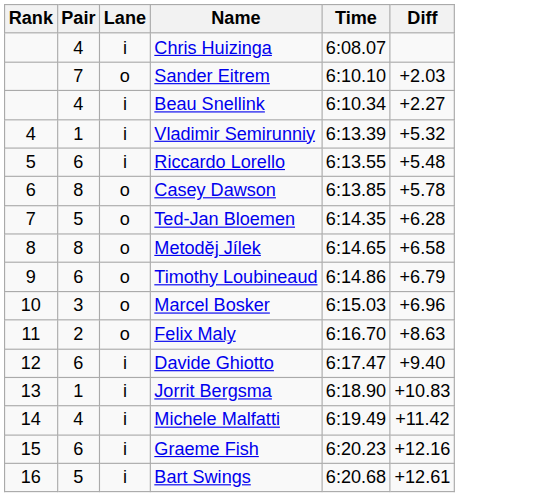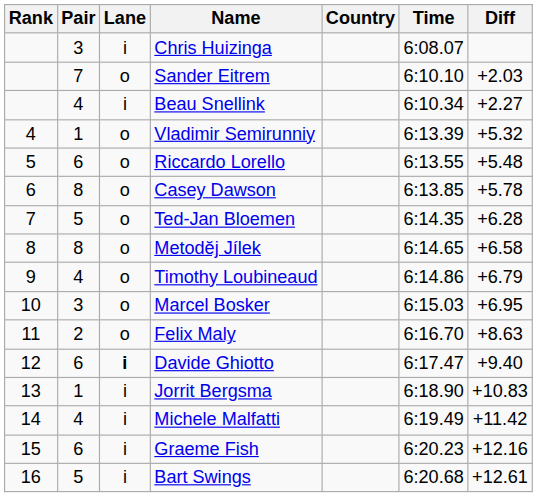 <table class="wikitable sortable" style="text-align:center">
 <tr>
 <th>Rank</th>
 <th>Pair</th>
 <th>Lane</th>
 <th>Name</th>
+<th>Country</th>
 <th>Time</th>
 <th>Diff</th>
 </tr>
 <tr>
 <td></td>
-<td>4</td>
+<td>3</td>
 <td>i</td>
 <td align=left><a href='#'>Chris Huizinga</a></td>
+<td align=left></td>
 <td>6:08.07</td>
 <td></td>
 </tr>
 <tr>
 <td></td>
 <td>7</td>
 <td>o</td>
 <td align=left><a href='#'>Sander Eitrem</a></td>
+<td align=left></td>
 <td>6:10.10</td>
 <td>+2.03</td>
 </tr>
 <tr>
 <td></td>
 <td>4</td>
 <td>i</td>
 <td align=left><a href='#'>Beau Snellink</a></td>
+<td align=left></td>
 <td>6:10.34</td>
 <td>+2.27</td>
 </tr>
 <tr>
 <td>4</td>
 <td>1</td>
-<td>i</td>
+<td>o</td>
 <td align=left><a href='#'>Vladimir Semirunniy</a></td>
+<td align=left></td>
 <td>6:13.39</td>
 <td>+5.32</td>
 </tr>
 <tr>
 <td>5</td>
 <td>6</td>
-<td>i</td>
+<td>o</td>
 <td align=left><a href='#'>Riccardo Lorello</a></td>
+<td align=left></td>
 <td>6:13.55</td>
 <td>+5.48</td>
 </tr>
 <tr>
 <td>6</td>
 <td>8</td>
 <td>o</td>
 <td align=left><a href='#'>Casey Dawson</a></td>
+<td align=left></td>
 <td>6:13.85</td>
 <td>+5.78</td>
 </tr>
 <tr>
 <td>7</td>
 <td>5</td>
 <td>o</td>
 <td align=left><a href='#'>Ted-Jan Bloemen</a></td>
+<td align=left></td>
 <td>6:14.35</td>
 <td>+6.28</td>
 </tr>
 <tr>
 <td>8</td>
 <td>8</td>
 <td>o</td>
 <td align=left><a href='#'>Metodĕj Jílek</a></td>
+<td align=left></td>
 <td>6:14.65</td>
 <td>+6.58</td>
 </tr>
 <tr>
 <td>9</td>
-<td>6</td>
+<td>4</td>
 <td>o</td>
 <td align=left><a href='#'>Timothy Loubineaud</a></td>
+<td align=left></td>
 <td>6:14.86</td>
 <td>+6.79</td>
 </tr>
 <tr>
 <td>10</td>
 <td>3</td>
 <td>o</td>
 <td align=left><a href='#'>Marcel Bosker</a></td>
+<td align=left></td>
 <td>6:15.03</td>
-<td>+6.96</td>
+<td>+6.95</td>
 </tr>
 <tr>
 <td>11</td>
 <td>2</td>
 <td>o</td>
 <td align=left><a href='#'>Felix Maly</a></td>
+<td align=left></td>
 <td>6:16.70</td>
 <td>+8.63</td>
 </tr>
 <tr>
 <td>12</td>
 <td>6</td>
-<td>i</td>
+<td><strong>i</strong></td>
 <td align=left><a href='#'>Davide Ghiotto</a></td>
+<td align=left></td>
 <td>6:17.47</td>
 <td>+9.40</td>
 </tr>
 <tr>
 <td>13</td>
 <td>1</td>
 <td>i</td>
 <td align=left><a href='#'>Jorrit Bergsma</a></td>
+<td align=left></td>
 <td>6:18.90</td>
 <td>+10.83</td>
 </tr>
 <tr>
 <td>14</td>
 <td>4</td>
 <td>i</td>
 <td align=left><a href='#'>Michele Malfatti</a></td>
+<td align=left></td>
 <td>6:19.49</td>
 <td>+11.42</td>
 </tr>
 <tr>
 <td>15</td>
 <td>6</td>
 <td>i</td>
 <td align=left><a href='#'>Graeme Fish</a></td>
+<td align=left></td>
 <td>6:20.23</td>
 <td>+12.16</td>
 </tr>
 <tr>
 <td>16</td>
 <td>5</td>
 <td>i</td>
 <td align=left><a href='#'>Bart Swings</a></td>
+<td align=left></td>
 <td>6:20.68</td>
 <td>+12.61</td>
 </tr>
 </table>
